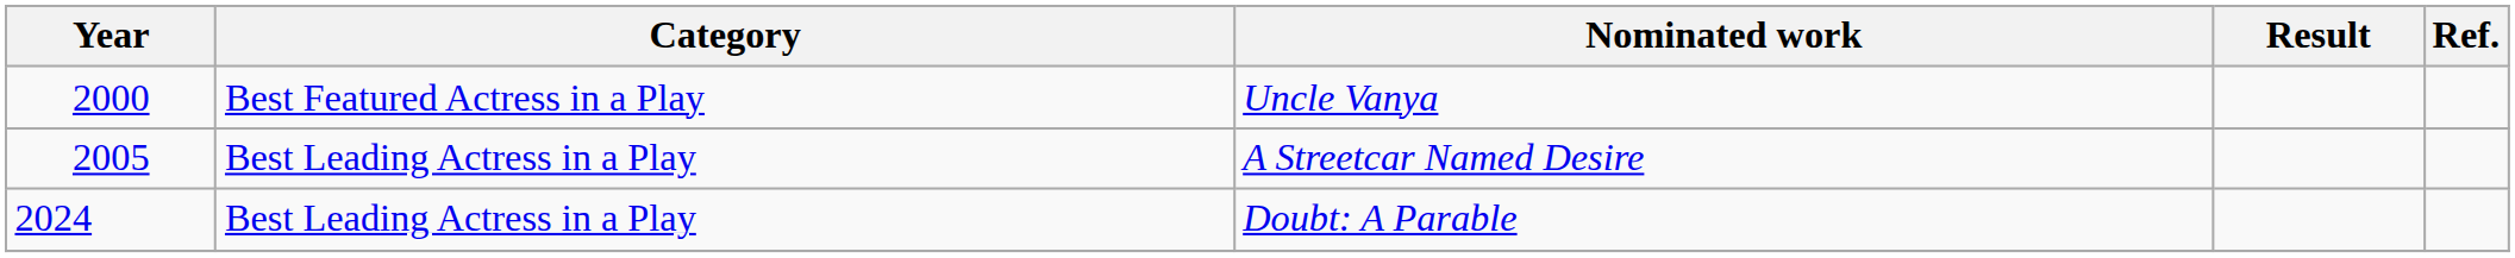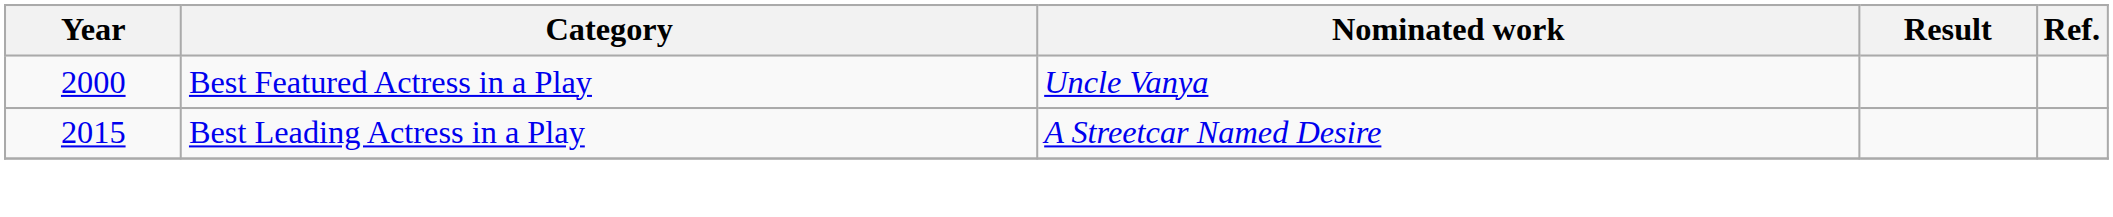 <table class=wikitable>
 <tr>
 <th scope="col" style="width:5em;">Year</th>
 <th scope="col" style="width:26em;">Category</th>
 <th scope="col" style="width:25em;">Nominated work</th>
 <th scope="col" style="width:5em;">Result</th>
 <th>Ref.</th>
 </tr>
 <tr>
 <td style="text-align:center;"><a href='#'>2000</a></td>
 <td><a href='#'>Best Featured Actress in a Play</a></td>
 <td><em><a href='#'>Uncle Vanya</a></em></td>
 <td></td>
 <td></td>
 </tr>
 <tr>
-<td style="text-align:center;"><a href='#'>2005</a></td>
+<td style="text-align:center;"><a href='#'>2015</a></td>
 <td><a href='#'>Best Leading Actress in a Play</a></td>
 <td><em><a href='#'>A Streetcar Named Desire</a></em></td>
 <td></td>
 <td></td>
 </tr>
 <tr>
-<td><a href='#'>2024</a></td>
-<td><a href='#'>Best Leading Actress in a Play</a></td>
-<td><em><a href='#'>Doubt: A Parable</a></em></td>
-<td></td>
-<td></td>
-</tr>
-<tr>
 </tr>
 </table>
